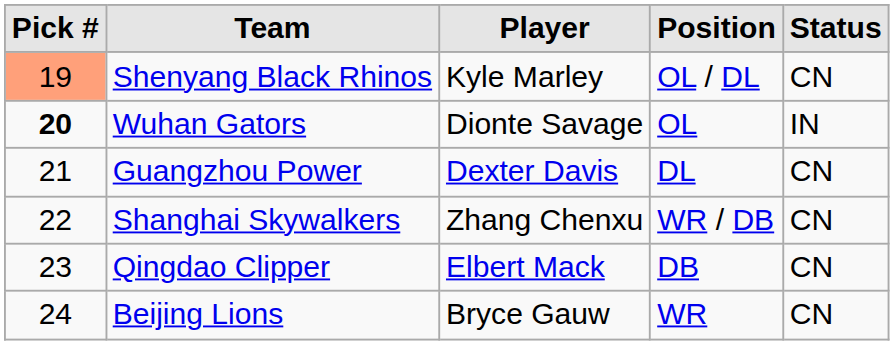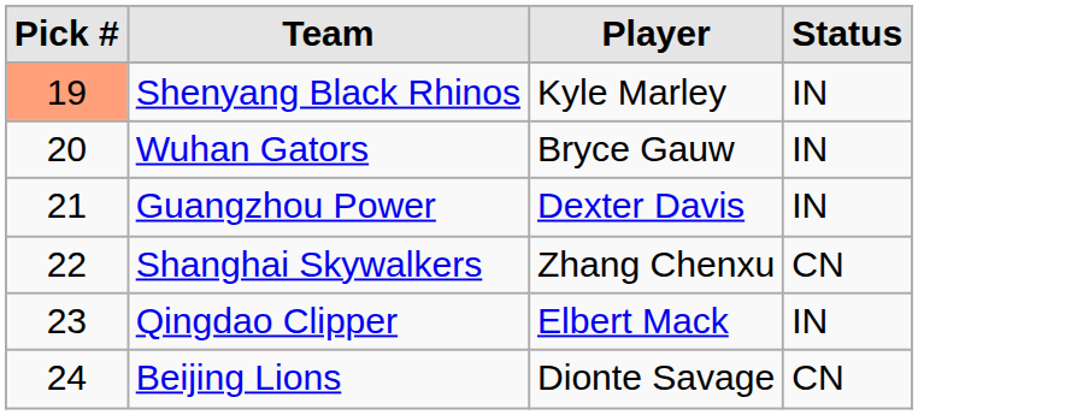 <table class="wikitable">
 <tr>
 <th style="background:#E5E5E5;">Pick #</th>
 <th style="background:#E5E5E5;">Team</th>
 <th style="background:#E5E5E5;">Player</th>
-<th style="background:#E5E5E5;">Position</th>
 <th style="background:#E5E5E5;">Status</th>
 </tr>
 <tr>
 <td align=center style="background: lightsalmon;">19</td>
 <td><a href='#'>Shenyang Black Rhinos</a></td>
 <td>Kyle Marley</td>
-<td><a href='#'>OL</a> / <a href='#'>DL</a></td>
-<td>CN</td>
+<td>IN</td>
 </tr>
 <tr>
-<td align=center><strong>20</strong></td>
+<td align=center>20</td>
 <td><a href='#'>Wuhan Gators</a></td>
-<td>Dionte Savage</td>
-<td><a href='#'>OL</a></td>
+<td>Bryce Gauw</td>
 <td>IN</td>
 </tr>
 <tr>
 <td align=center>21</td>
 <td><a href='#'>Guangzhou Power</a></td>
 <td><a href='#'>Dexter Davis</a></td>
-<td><a href='#'>DL</a></td>
-<td>CN</td>
+<td>IN</td>
 </tr>
 <tr>
 <td align=center>22</td>
 <td><a href='#'>Shanghai Skywalkers</a></td>
 <td>Zhang Chenxu</td>
-<td><a href='#'>WR</a> / <a href='#'>DB</a></td>
 <td>CN</td>
 </tr>
 <tr>
 <td align=center>23</td>
 <td><a href='#'>Qingdao Clipper</a></td>
 <td><a href='#'>Elbert Mack</a></td>
-<td><a href='#'>DB</a></td>
-<td>CN</td>
+<td>IN</td>
 </tr>
 <tr>
 <td align=center>24</td>
 <td><a href='#'>Beijing Lions</a></td>
-<td>Bryce Gauw</td>
-<td><a href='#'>WR</a></td>
+<td>Dionte Savage</td>
 <td>CN</td>
 </tr>
 </table>
